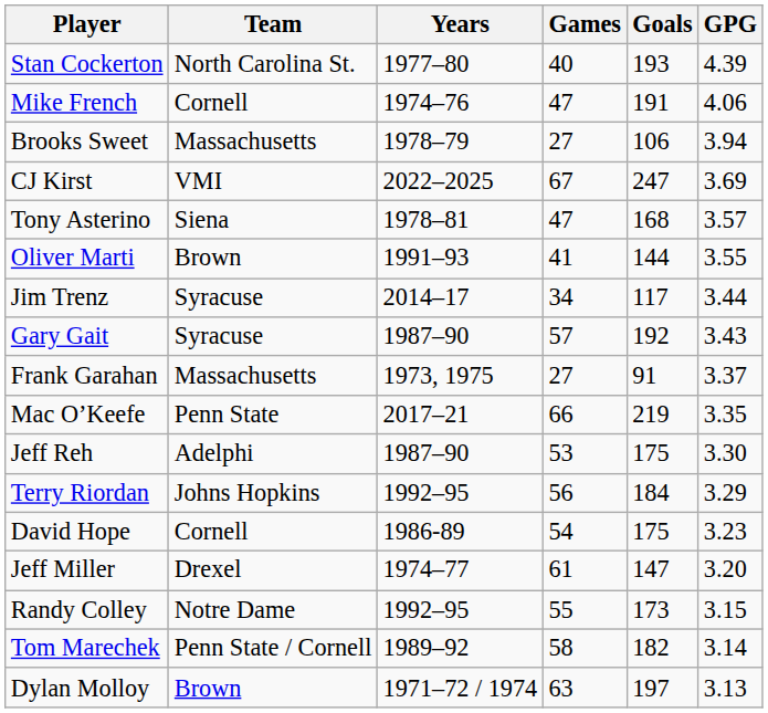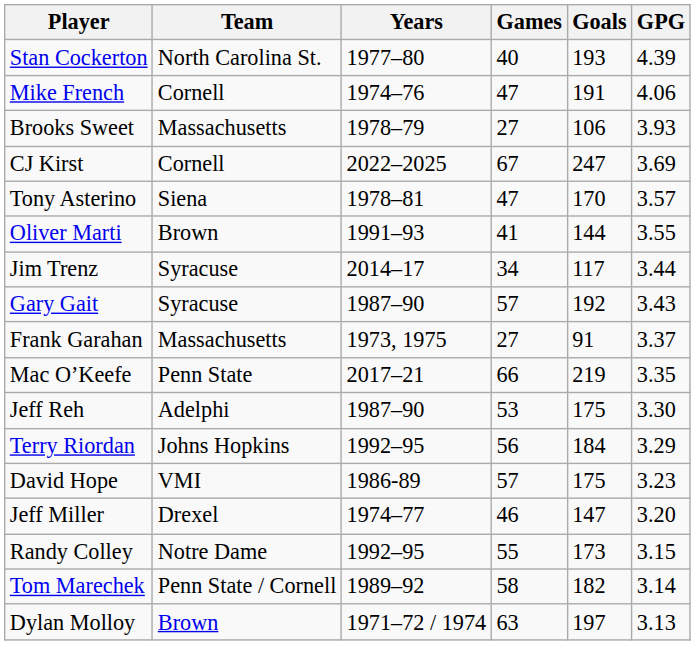 <table class="wikitable sortable">
 <tr>
 <th>Player</th>
 <th>Team</th>
 <th>Years</th>
 <th>Games</th>
 <th>Goals</th>
 <th>GPG</th>
 </tr>
 <tr>
 <td><a href='#'>Stan Cockerton</a></td>
 <td>North Carolina St.</td>
 <td>1977–80</td>
 <td>40</td>
 <td>193</td>
 <td>4.39</td>
 </tr>
 <tr>
 <td><a href='#'>Mike French</a></td>
 <td>Cornell</td>
 <td>1974–76</td>
 <td>47</td>
 <td>191</td>
 <td>4.06</td>
 </tr>
 <tr>
 <td>Brooks Sweet</td>
 <td>Massachusetts</td>
 <td>1978–79</td>
 <td>27</td>
 <td>106</td>
-<td>3.94</td>
+<td>3.93</td>
 </tr>
 <tr>
 <td>CJ Kirst</td>
-<td>VMI</td>
+<td>Cornell</td>
 <td>2022–2025</td>
 <td>67</td>
 <td>247</td>
 <td>3.69</td>
 </tr>
 <tr>
 <td>Tony Asterino</td>
 <td>Siena</td>
 <td>1978–81</td>
 <td>47</td>
-<td>168</td>
+<td>170</td>
 <td>3.57</td>
 </tr>
 <tr>
 <td><a href='#'>Oliver Marti</a></td>
 <td>Brown</td>
 <td>1991–93</td>
 <td>41</td>
 <td>144</td>
 <td>3.55</td>
 </tr>
 <tr>
 <td>Jim Trenz</td>
 <td>Syracuse</td>
 <td>2014–17</td>
 <td>34</td>
 <td>117</td>
 <td>3.44</td>
 </tr>
 <tr>
 <td><a href='#'>Gary Gait</a></td>
 <td>Syracuse</td>
 <td>1987–90</td>
 <td>57</td>
 <td>192</td>
 <td>3.43</td>
 </tr>
 <tr>
 <td>Frank Garahan</td>
 <td>Massachusetts</td>
 <td>1973, 1975</td>
 <td>27</td>
 <td>91</td>
 <td>3.37</td>
 </tr>
 <tr>
 <td>Mac O’Keefe</td>
 <td>Penn State</td>
 <td>2017–21</td>
 <td>66</td>
 <td>219</td>
 <td>3.35</td>
 </tr>
 <tr>
 <td>Jeff Reh</td>
 <td>Adelphi</td>
 <td>1987–90</td>
 <td>53</td>
 <td>175</td>
 <td>3.30</td>
 </tr>
 <tr>
 <td><a href='#'>Terry Riordan</a></td>
 <td>Johns Hopkins</td>
 <td>1992–95</td>
 <td>56</td>
 <td>184</td>
 <td>3.29</td>
 </tr>
 <tr>
 <td>David Hope</td>
-<td>Cornell</td>
+<td>VMI</td>
 <td>1986-89</td>
-<td>54</td>
+<td>57</td>
 <td>175</td>
 <td>3.23</td>
 </tr>
 <tr>
 <td>Jeff Miller</td>
 <td>Drexel</td>
 <td>1974–77</td>
-<td>61</td>
+<td>46</td>
 <td>147</td>
 <td>3.20</td>
 </tr>
 <tr>
 <td>Randy Colley</td>
 <td>Notre Dame</td>
 <td>1992–95</td>
 <td>55</td>
 <td>173</td>
 <td>3.15</td>
 </tr>
 <tr>
 <td><a href='#'>Tom Marechek</a></td>
 <td>Penn State / Cornell</td>
 <td>1989–92</td>
 <td>58</td>
 <td>182</td>
 <td>3.14</td>
 </tr>
 <tr>
 <td>Dylan Molloy</td>
 <td><a href='#'>Brown</a></td>
 <td>1971–72 / 1974</td>
 <td>63</td>
 <td>197</td>
 <td>3.13</td>
 </tr>
 </table>
